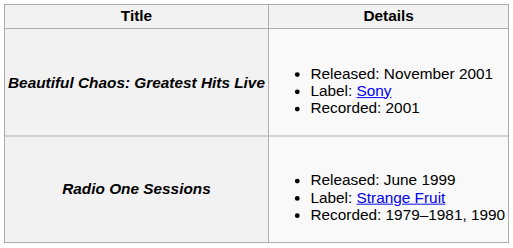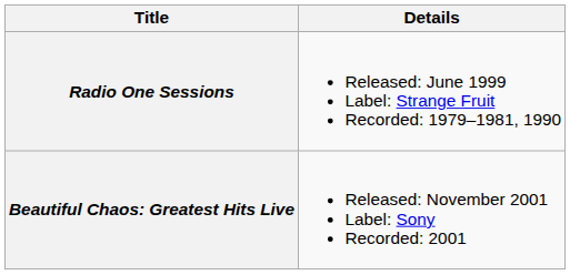 <table class="wikitable plainrowheaders">
 <tr>
 <th scope="col">Title</th>
 <th scope="col">Details</th>
 </tr>
 <tr>
+<th scope="row"><em>Radio One Sessions</em></th>
+<td><br><ul><li>Released: June 1999</li><li>Label: <a href='#'>Strange Fruit</a></li><li>Recorded: 1979–1981, 1990</li></ul></td>
+</tr>
+<tr>
 <th scope="row"><em>Beautiful Chaos: Greatest Hits Live</em></th>
 <td><br><ul><li>Released: November 2001</li><li>Label: <a href='#'>Sony</a></li><li>Recorded: 2001</li></ul></td>
 </tr>
-<tr>
-<th scope="row"><em>Radio One Sessions</em></th>
-<td><br><ul><li>Released: June 1999</li><li>Label: <a href='#'>Strange Fruit</a></li><li>Recorded: 1979–1981, 1990</li></ul></td>
-</tr>
 </table>
